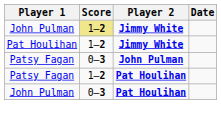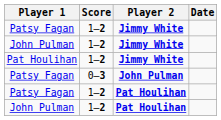 <table class="wikitable" style="text-align: center">
 <tr>
 <th>Player 1</th>
 <th>Score</th>
 <th>Player 2</th>
 <th>Date</th>
 </tr>
 <tr>
+<td> <a href='#'>Patsy Fagan</a></td>
+<td>1–<strong>2</strong></td>
+<td> <strong><a href='#'>Jimmy White</a></strong></td>
+<td></td>
+</tr>
+<tr>
 <td> <a href='#'>John Pulman</a></td>
-<td style="background: khaki;">1–<strong>2</strong></td>
+<td>1–<strong>2</strong></td>
 <td> <strong><a href='#'>Jimmy White</a></strong></td>
 <td></td>
 </tr>
 <tr>
 <td> <a href='#'>Pat Houlihan</a></td>
 <td>1–<strong>2</strong></td>
 <td> <strong><a href='#'>Jimmy White</a></strong></td>
 <td></td>
 </tr>
 <tr>
 <td> <a href='#'>Patsy Fagan</a></td>
 <td>0–<strong>3</strong></td>
 <td> <strong><a href='#'>John Pulman</a></strong></td>
 <td></td>
 </tr>
 <tr>
 <td> <a href='#'>Patsy Fagan</a></td>
 <td>1–<strong>2</strong></td>
 <td> <strong><a href='#'>Pat Houlihan</a></strong></td>
 <td></td>
 </tr>
 <tr>
 <td> <a href='#'>John Pulman</a></td>
-<td>0–<strong>3</strong></td>
+<td>1–<strong>2</strong></td>
 <td> <strong><a href='#'>Pat Houlihan</a></strong></td>
 <td></td>
 </tr>
 </table>
